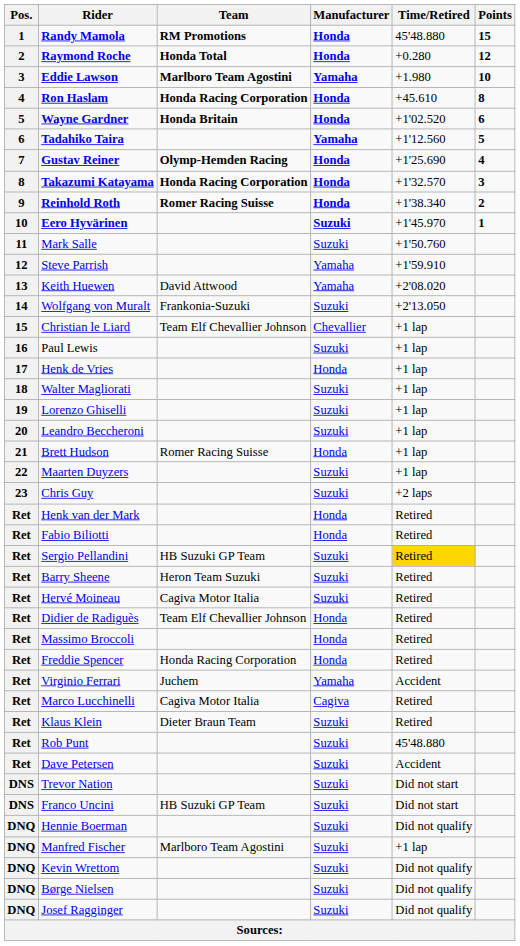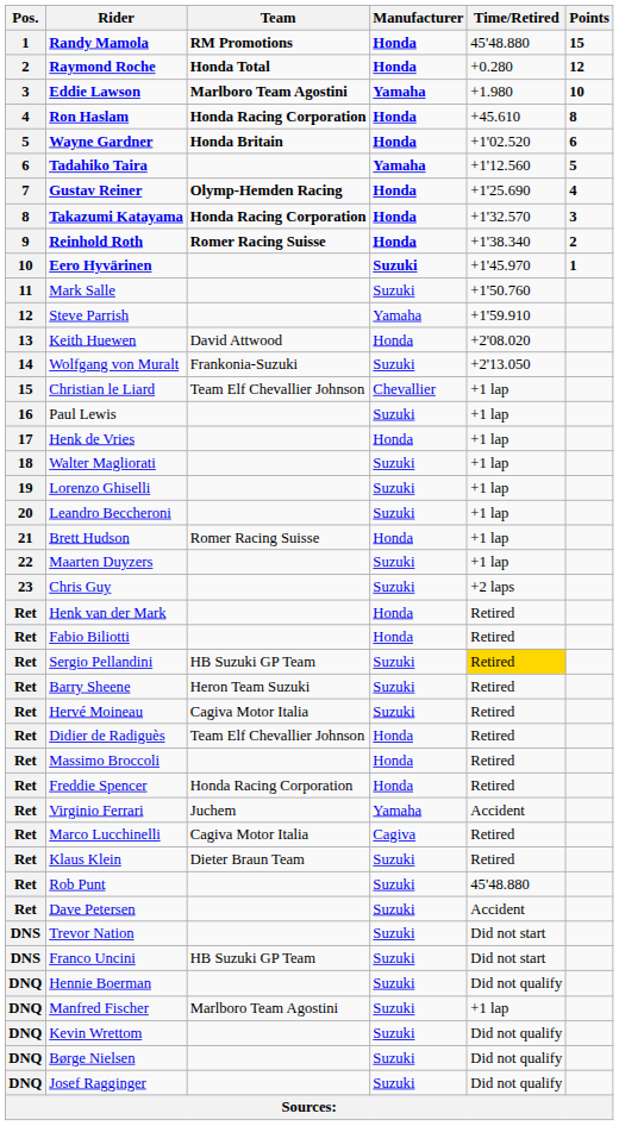 <table class="wikitable" style="font-size: 95%;">
 <tr>
 <th>Pos.</th>
 <th>Rider</th>
 <th>Team</th>
 <th>Manufacturer</th>
 <th>Time/Retired</th>
 <th>Points</th>
 </tr>
 <tr>
 <th>1</th>
 <td> <strong><a href='#'>Randy Mamola</a></strong></td>
 <td><strong>RM Promotions</strong></td>
 <td><strong><a href='#'>Honda</a></strong></td>
 <td>45'48.880</td>
 <td><strong>15</strong></td>
 </tr>
 <tr>
 <th>2</th>
 <td> <strong><a href='#'>Raymond Roche</a></strong></td>
 <td><strong>Honda Total</strong></td>
 <td><strong><a href='#'>Honda</a></strong></td>
 <td>+0.280</td>
 <td><strong>12</strong></td>
 </tr>
 <tr>
 <th>3</th>
 <td> <strong><a href='#'>Eddie Lawson</a></strong></td>
 <td><strong>Marlboro Team Agostini</strong></td>
 <td><strong><a href='#'>Yamaha</a></strong></td>
 <td>+1.980</td>
 <td><strong>10</strong></td>
 </tr>
 <tr>
 <th>4</th>
 <td> <strong><a href='#'>Ron Haslam</a></strong></td>
 <td><strong>Honda Racing Corporation</strong></td>
 <td><strong><a href='#'>Honda</a></strong></td>
 <td>+45.610</td>
 <td><strong>8</strong></td>
 </tr>
 <tr>
 <th>5</th>
 <td> <strong><a href='#'>Wayne Gardner</a></strong></td>
 <td><strong>Honda Britain</strong></td>
 <td><strong><a href='#'>Honda</a></strong></td>
 <td>+1'02.520</td>
 <td><strong>6</strong></td>
 </tr>
 <tr>
 <th>6</th>
 <td> <strong><a href='#'>Tadahiko Taira</a></strong></td>
 <td></td>
 <td><strong><a href='#'>Yamaha</a></strong></td>
 <td>+1'12.560</td>
 <td><strong>5</strong></td>
 </tr>
 <tr>
 <th>7</th>
 <td> <strong><a href='#'>Gustav Reiner</a></strong></td>
 <td><strong>Olymp-Hemden Racing</strong></td>
 <td><strong><a href='#'>Honda</a></strong></td>
 <td>+1'25.690</td>
 <td><strong>4</strong></td>
 </tr>
 <tr>
 <th>8</th>
 <td> <strong><a href='#'>Takazumi Katayama</a></strong></td>
 <td><strong>Honda Racing Corporation</strong></td>
 <td><strong><a href='#'>Honda</a></strong></td>
 <td>+1'32.570</td>
 <td><strong>3</strong></td>
 </tr>
 <tr>
 <th>9</th>
 <td> <strong><a href='#'>Reinhold Roth</a></strong></td>
 <td><strong>Romer Racing Suisse</strong></td>
 <td><strong><a href='#'>Honda</a></strong></td>
 <td>+1'38.340</td>
 <td><strong>2</strong></td>
 </tr>
 <tr>
 <th>10</th>
 <td> <strong><a href='#'>Eero Hyvärinen</a></strong></td>
 <td></td>
 <td><strong><a href='#'>Suzuki</a></strong></td>
 <td>+1'45.970</td>
 <td><strong>1</strong></td>
 </tr>
 <tr>
 <th>11</th>
 <td> <a href='#'>Mark Salle</a></td>
 <td></td>
 <td><a href='#'>Suzuki</a></td>
 <td>+1'50.760</td>
 <td></td>
 </tr>
 <tr>
 <th>12</th>
 <td> <a href='#'>Steve Parrish</a></td>
 <td></td>
 <td><a href='#'>Yamaha</a></td>
 <td>+1'59.910</td>
 <td></td>
 </tr>
 <tr>
 <th>13</th>
 <td> <a href='#'>Keith Huewen</a></td>
 <td>David Attwood</td>
-<td><a href='#'>Yamaha</a></td>
+<td><a href='#'>Honda</a></td>
 <td>+2'08.020</td>
 <td></td>
 </tr>
 <tr>
 <th>14</th>
 <td> <a href='#'>Wolfgang von Muralt</a></td>
 <td>Frankonia-Suzuki</td>
 <td><a href='#'>Suzuki</a></td>
 <td>+2'13.050</td>
 <td></td>
 </tr>
 <tr>
 <th>15</th>
 <td> <a href='#'>Christian le Liard</a></td>
 <td>Team Elf Chevallier Johnson</td>
 <td><a href='#'>Chevallier</a></td>
 <td>+1 lap</td>
 <td></td>
 </tr>
 <tr>
 <th>16</th>
 <td> Paul Lewis</td>
 <td></td>
 <td><a href='#'>Suzuki</a></td>
 <td>+1 lap</td>
 <td></td>
 </tr>
 <tr>
 <th>17</th>
 <td> <a href='#'>Henk de Vries</a></td>
 <td></td>
 <td><a href='#'>Honda</a></td>
 <td>+1 lap</td>
 <td></td>
 </tr>
 <tr>
 <th>18</th>
 <td> <a href='#'>Walter Magliorati</a></td>
 <td></td>
 <td><a href='#'>Suzuki</a></td>
 <td>+1 lap</td>
 <td></td>
 </tr>
 <tr>
 <th>19</th>
 <td> <a href='#'>Lorenzo Ghiselli</a></td>
 <td></td>
 <td><a href='#'>Suzuki</a></td>
 <td>+1 lap</td>
 <td></td>
 </tr>
 <tr>
 <th>20</th>
 <td> <a href='#'>Leandro Beccheroni</a></td>
 <td></td>
 <td><a href='#'>Suzuki</a></td>
 <td>+1 lap</td>
 <td></td>
 </tr>
 <tr>
 <th>21</th>
 <td> <a href='#'>Brett Hudson</a></td>
 <td>Romer Racing Suisse</td>
 <td><a href='#'>Honda</a></td>
 <td>+1 lap</td>
 <td></td>
 </tr>
 <tr>
 <th>22</th>
 <td> <a href='#'>Maarten Duyzers</a></td>
 <td></td>
 <td><a href='#'>Suzuki</a></td>
 <td>+1 lap</td>
 <td></td>
 </tr>
 <tr>
 <th>23</th>
 <td> <a href='#'>Chris Guy</a></td>
 <td></td>
 <td><a href='#'>Suzuki</a></td>
 <td>+2 laps</td>
 <td></td>
 </tr>
 <tr>
 <th>Ret</th>
 <td> <a href='#'>Henk van der Mark</a></td>
 <td></td>
 <td><a href='#'>Honda</a></td>
 <td>Retired</td>
 <td></td>
 </tr>
 <tr>
 <th>Ret</th>
 <td> <a href='#'>Fabio Biliotti</a></td>
 <td></td>
 <td><a href='#'>Honda</a></td>
 <td>Retired</td>
 <td></td>
 </tr>
 <tr>
 <th>Ret</th>
 <td> <a href='#'>Sergio Pellandini</a></td>
 <td>HB Suzuki GP Team</td>
 <td><a href='#'>Suzuki</a></td>
 <td style="background: gold;">Retired</td>
 <td></td>
 </tr>
 <tr>
 <th>Ret</th>
 <td> <a href='#'>Barry Sheene</a></td>
 <td>Heron Team Suzuki</td>
 <td><a href='#'>Suzuki</a></td>
 <td>Retired</td>
 <td></td>
 </tr>
 <tr>
 <th>Ret</th>
 <td> <a href='#'>Hervé Moineau</a></td>
 <td>Cagiva Motor Italia</td>
 <td><a href='#'>Suzuki</a></td>
 <td>Retired</td>
 <td></td>
 </tr>
 <tr>
 <th>Ret</th>
 <td> <a href='#'>Didier de Radiguès</a></td>
 <td>Team Elf Chevallier Johnson</td>
 <td><a href='#'>Honda</a></td>
 <td>Retired</td>
 <td></td>
 </tr>
 <tr>
 <th>Ret</th>
 <td> <a href='#'>Massimo Broccoli</a></td>
 <td></td>
 <td><a href='#'>Honda</a></td>
 <td>Retired</td>
 <td></td>
 </tr>
 <tr>
 <th>Ret</th>
 <td> <a href='#'>Freddie Spencer</a></td>
 <td>Honda Racing Corporation</td>
 <td><a href='#'>Honda</a></td>
 <td>Retired</td>
 <td></td>
 </tr>
 <tr>
 <th>Ret</th>
 <td> <a href='#'>Virginio Ferrari</a></td>
 <td>Juchem</td>
 <td><a href='#'>Yamaha</a></td>
 <td>Accident</td>
 <td></td>
 </tr>
 <tr>
 <th>Ret</th>
 <td> <a href='#'>Marco Lucchinelli</a></td>
 <td>Cagiva Motor Italia</td>
 <td><a href='#'>Cagiva</a></td>
 <td>Retired</td>
 <td></td>
 </tr>
 <tr>
 <th>Ret</th>
 <td> <a href='#'>Klaus Klein</a></td>
 <td>Dieter Braun Team</td>
 <td><a href='#'>Suzuki</a></td>
 <td>Retired</td>
 <td></td>
 </tr>
 <tr>
 <th>Ret</th>
 <td> <a href='#'>Rob Punt</a></td>
 <td></td>
 <td><a href='#'>Suzuki</a></td>
 <td>45'48.880</td>
 <td></td>
 </tr>
 <tr>
 <th>Ret</th>
 <td> <a href='#'>Dave Petersen</a></td>
 <td></td>
 <td><a href='#'>Suzuki</a></td>
 <td>Accident</td>
 <td></td>
 </tr>
 <tr>
 <th>DNS</th>
 <td> <a href='#'>Trevor Nation</a></td>
 <td></td>
 <td><a href='#'>Suzuki</a></td>
 <td>Did not start</td>
 <td></td>
 </tr>
 <tr>
 <th>DNS</th>
 <td> <a href='#'>Franco Uncini</a></td>
 <td>HB Suzuki GP Team</td>
 <td><a href='#'>Suzuki</a></td>
 <td>Did not start</td>
 <td></td>
 </tr>
 <tr>
 <th>DNQ</th>
 <td> <a href='#'>Hennie Boerman</a></td>
 <td></td>
 <td><a href='#'>Suzuki</a></td>
 <td>Did not qualify</td>
 <td></td>
 </tr>
 <tr>
 <th>DNQ</th>
 <td> <a href='#'>Manfred Fischer</a></td>
 <td>Marlboro Team Agostini</td>
 <td><a href='#'>Suzuki</a></td>
 <td>+1 lap</td>
 <td></td>
 </tr>
 <tr>
 <th>DNQ</th>
 <td> <a href='#'>Kevin Wrettom</a></td>
 <td></td>
 <td><a href='#'>Suzuki</a></td>
 <td>Did not qualify</td>
 <td></td>
 </tr>
 <tr>
 <th>DNQ</th>
 <td> <a href='#'>Børge Nielsen</a></td>
 <td></td>
 <td><a href='#'>Suzuki</a></td>
 <td>Did not qualify</td>
 <td></td>
 </tr>
 <tr>
 <th>DNQ</th>
 <td> <a href='#'>Josef Ragginger</a></td>
 <td></td>
 <td><a href='#'>Suzuki</a></td>
 <td>Did not qualify</td>
 <td></td>
 </tr>
 <tr>
 <th colspan=8>Sources: </th>
 </tr>
 </table>
